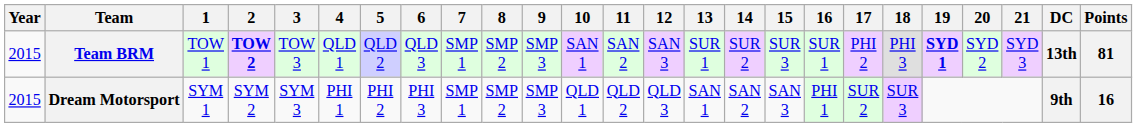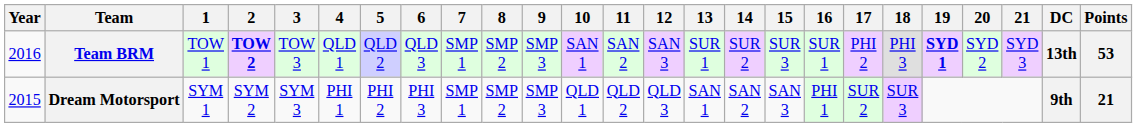 <table class="wikitable" style="text-align:center; font-size:85%">
 <tr>
 <th>Year</th>
 <th>Team</th>
 <th>1</th>
 <th>2</th>
 <th>3</th>
 <th>4</th>
 <th>5</th>
 <th>6</th>
 <th>7</th>
 <th>8</th>
 <th>9</th>
 <th>10</th>
 <th>11</th>
 <th>12</th>
 <th>13</th>
 <th>14</th>
 <th>15</th>
 <th>16</th>
 <th>17</th>
 <th>18</th>
 <th>19</th>
 <th>20</th>
 <th>21</th>
 <th>DC</th>
 <th>Points</th>
 </tr>
 <tr>
-<td><a href='#'>2015</a></td>
+<td><a href='#'>2016</a></td>
 <th nowrap><a href='#'>Team BRM</a></th>
 <td style="background:#DFFFDF"><a href='#'>TOW<br>1</a><br></td>
 <td style="background:#EFCFFF"><strong><a href='#'>TOW<br>2</a><br></strong></td>
 <td style="background:#DFFFDF"><a href='#'>TOW<br>3</a><br></td>
 <td style="background:#DFFFDF"><a href='#'>QLD<br>1</a><br></td>
 <td style="background:#CFCFFF"><a href='#'>QLD<br>2</a><br></td>
 <td style="background:#DFFFDF"><a href='#'>QLD<br>3</a><br></td>
 <td style="background:#DFFFDF"><a href='#'>SMP<br>1</a><br></td>
 <td style="background:#DFFFDF"><a href='#'>SMP<br>2</a><br></td>
 <td style="background:#DFFFDF"><a href='#'>SMP<br>3</a><br></td>
 <td style="background:#EFCFFF"><a href='#'>SAN<br>1</a><br></td>
 <td style="background:#DFFFDF"><a href='#'>SAN<br>2</a><br></td>
 <td style="background:#EFCFFF"><a href='#'>SAN<br>3</a><br></td>
 <td style="background:#DFFFDF"><a href='#'>SUR<br>1</a><br></td>
 <td style="background:#EFCFFF"><a href='#'>SUR<br>2</a><br></td>
 <td style="background:#DFFFDF"><a href='#'>SUR<br>3</a><br></td>
 <td style="background:#DFFFDF"><a href='#'>SUR<br>1</a><br></td>
 <td style="background:#EFCFFF"><a href='#'>PHI<br>2</a><br></td>
 <td style="background:#DFDFDF"><a href='#'>PHI<br>3</a><br></td>
 <td style="background:#EFCFFF;"><strong><a href='#'>SYD<br>1</a><br></strong></td>
 <td style="background:#DFFFDF;"><a href='#'>SYD<br>2</a><br></td>
 <td style="background:#EFCFFF;"><a href='#'>SYD<br>3</a><br></td>
 <th>13th</th>
-<th>81</th>
+<th>53</th>
 </tr>
 <tr>
 <td><a href='#'>2015</a></td>
 <th nowrap>Dream Motorsport</th>
 <td style="background:#"><a href='#'>SYM<br>1</a></td>
 <td style="background:#"><a href='#'>SYM<br>2</a></td>
 <td style="background:#"><a href='#'>SYM<br>3</a></td>
 <td style="background:#"><a href='#'>PHI<br>1</a></td>
 <td style="background:#"><a href='#'>PHI<br>2</a></td>
 <td style="background:#"><a href='#'>PHI<br>3</a></td>
 <td style="background:#"><a href='#'>SMP<br>1</a></td>
 <td style="background:#"><a href='#'>SMP<br>2</a></td>
 <td style="background:#"><a href='#'>SMP<br>3</a></td>
 <td style="background:#"><a href='#'>QLD<br>1</a></td>
 <td style="background:#"><a href='#'>QLD<br>2</a></td>
 <td style="background:#"><a href='#'>QLD<br>3</a></td>
 <td style="background:#"><a href='#'>SAN<br>1</a></td>
 <td style="background:#"><a href='#'>SAN<br>2</a></td>
 <td style="background:#"><a href='#'>SAN<br>3</a></td>
 <td style="background:#DFFFDF"><a href='#'>PHI<br>1</a><br></td>
 <td style="background:#DFFFDF"><a href='#'>SUR<br>2</a><br></td>
 <td style="background:#EFCFFF"><a href='#'>SUR<br>3</a><br></td>
 <td colspan=3></td>
 <th>9th</th>
-<th>16</th>
+<th>21</th>
 </tr>
 </table>
